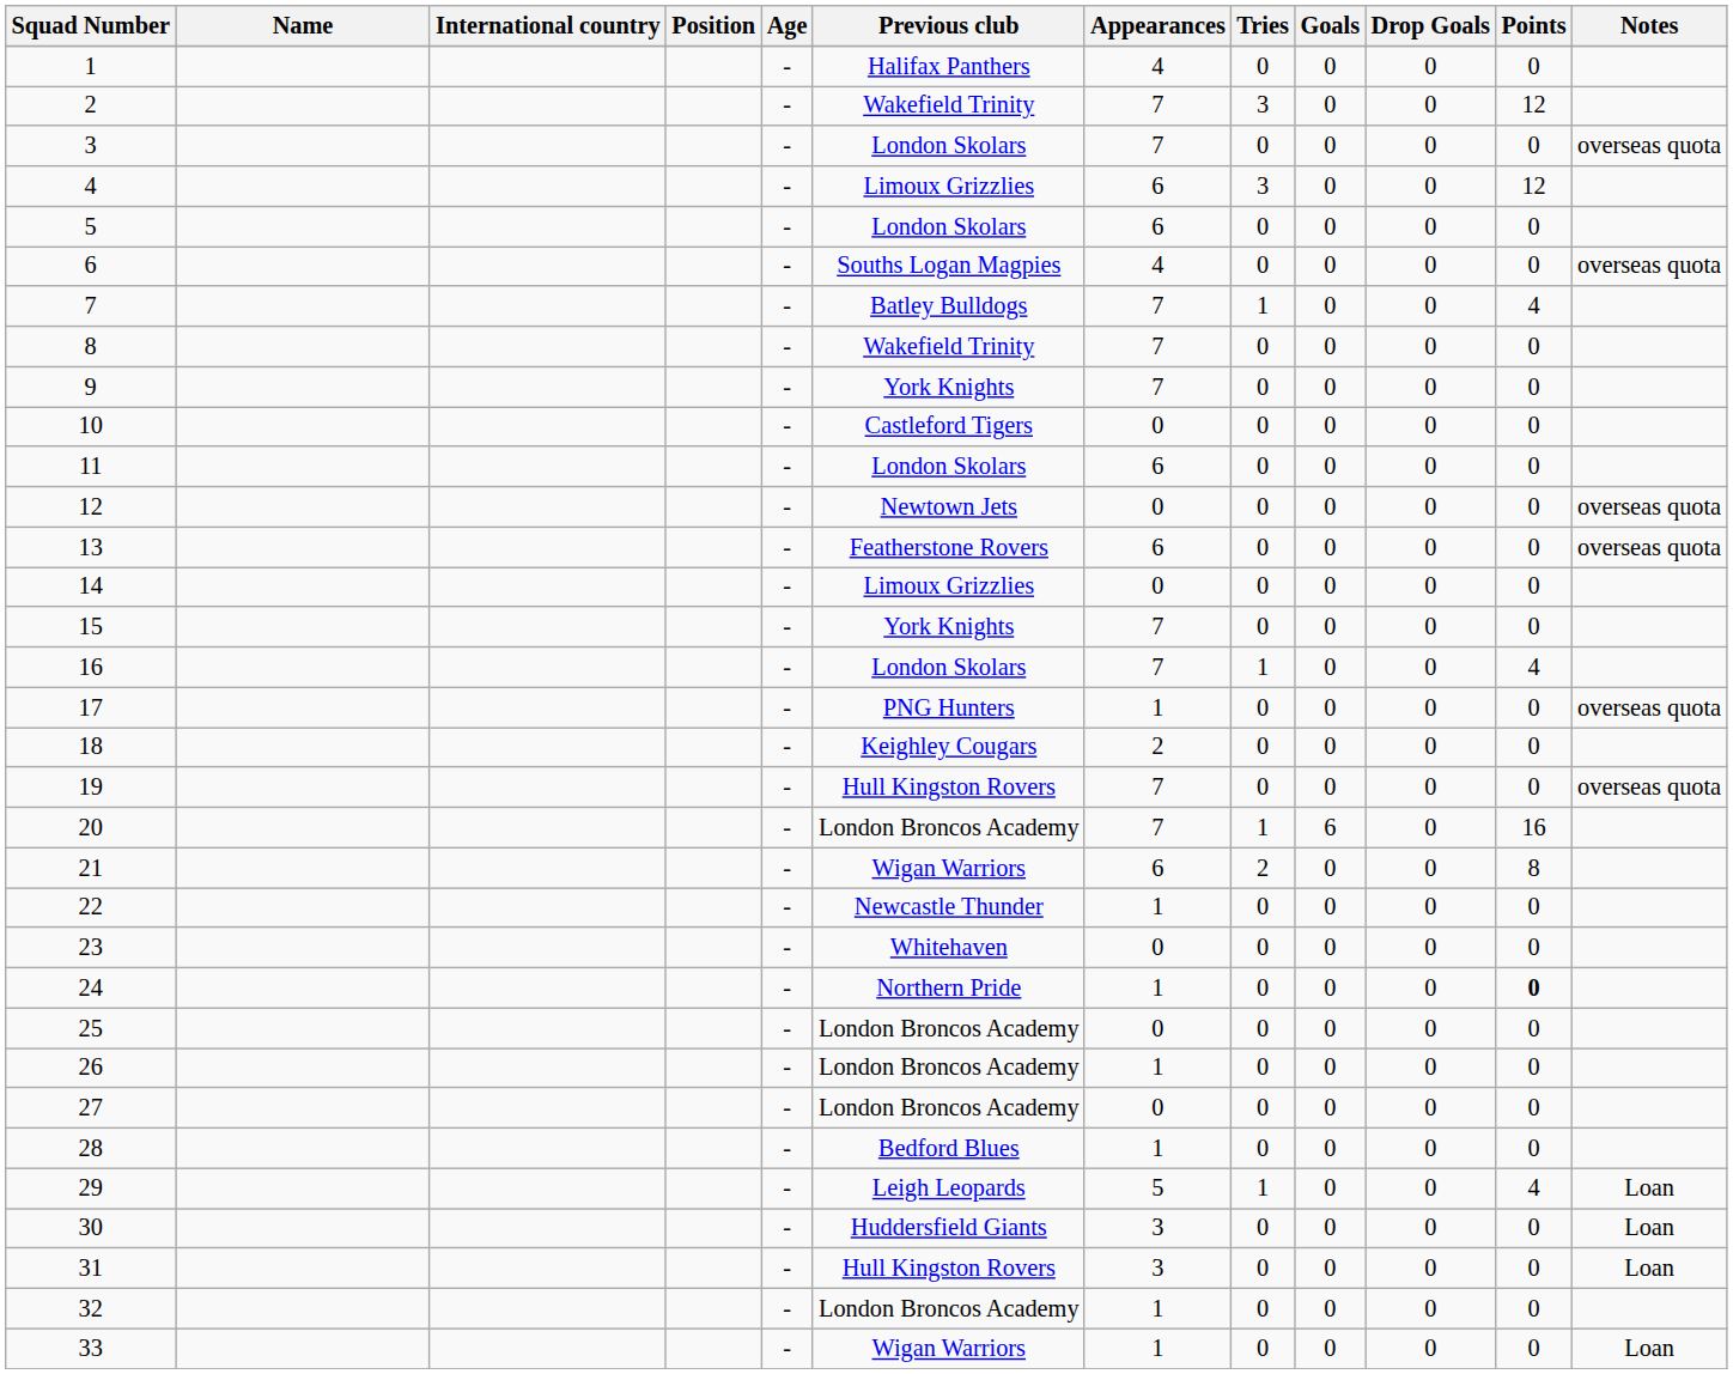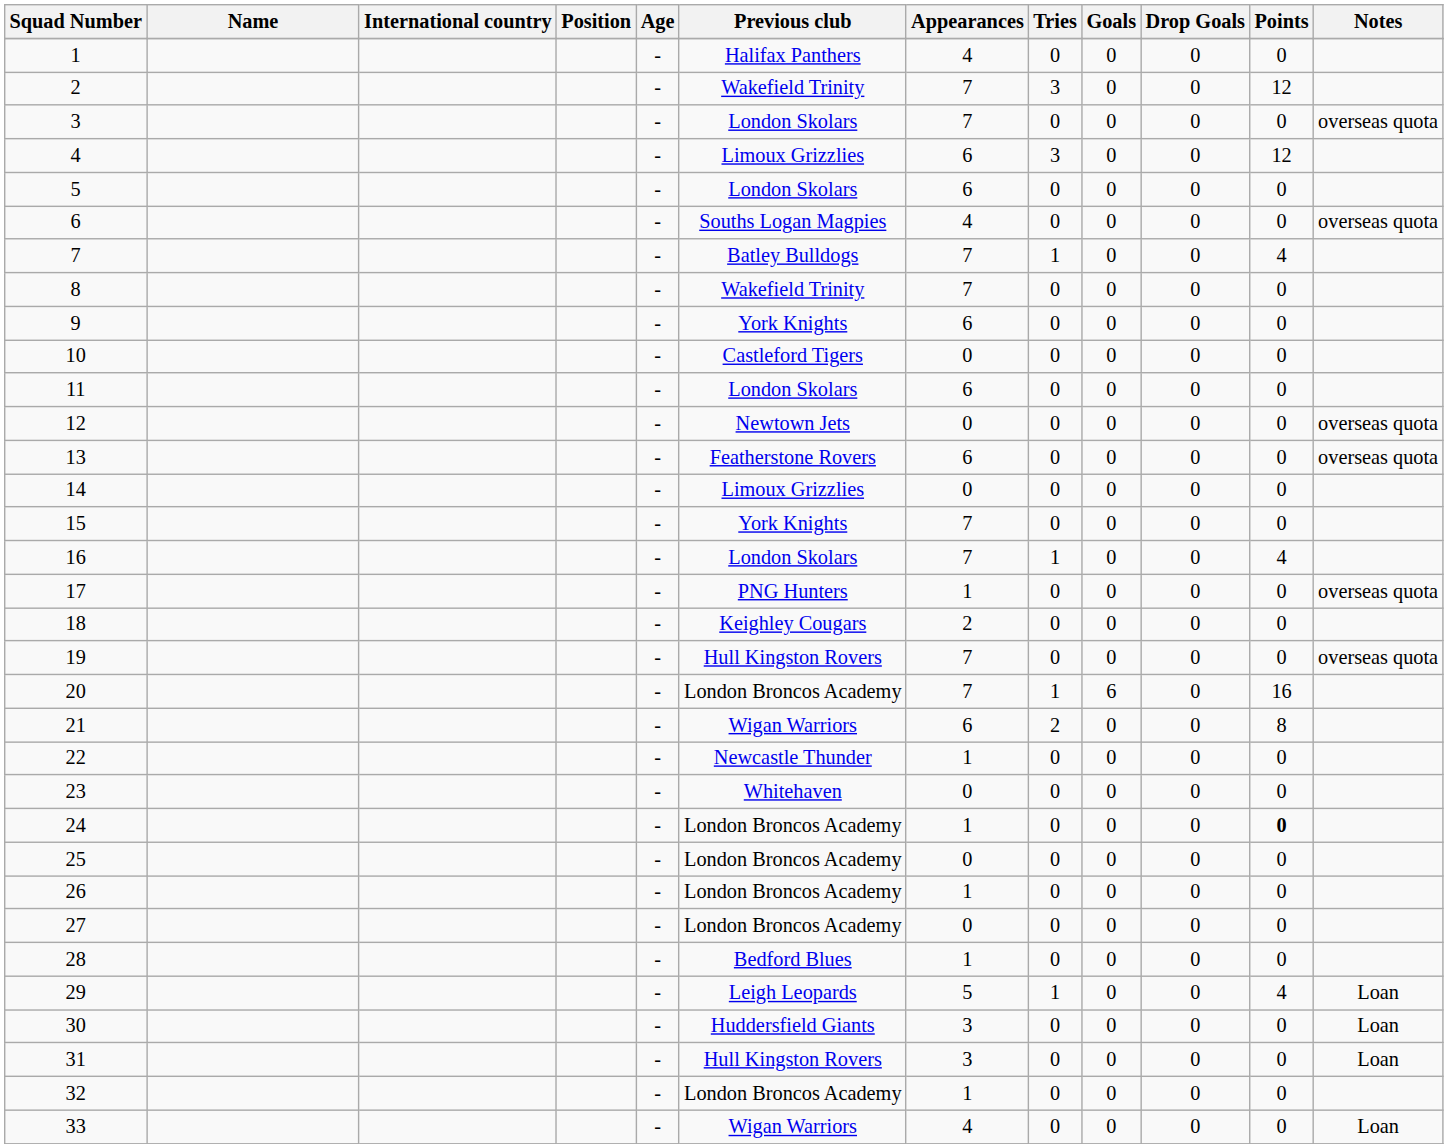 <table class="wikitable sortable" style="text-align: center; font-size:90%">
 <tr>
 <th>Squad Number</th>
 <th style="width:10em">Name</th>
 <th>International country</th>
 <th>Position</th>
 <th>Age</th>
 <th>Previous club</th>
 <th>Appearances</th>
 <th>Tries</th>
 <th>Goals</th>
 <th>Drop Goals</th>
 <th>Points</th>
 <th>Notes</th>
 </tr>
 <tr>
 </tr>
 <tr |	Squad No.	||		||	Representative country	||	Position	||	Age	||	Previous Club	||	Appearances	||	Tries	||	Goals 	||	Drop Goals	||	Points  ||	Notes>
 </tr>
 <tr>
 <td>1</td>
 <td></td>
 <td></td>
 <td></td>
 <td>-</td>
 <td> <a href='#'>Halifax Panthers</a></td>
 <td>4</td>
 <td>0</td>
 <td>0</td>
 <td>0</td>
 <td>0</td>
 <td></td>
 </tr>
 <tr>
 <td>2</td>
 <td></td>
 <td></td>
 <td></td>
 <td>-</td>
 <td> <a href='#'>Wakefield Trinity</a></td>
 <td>7</td>
 <td>3</td>
 <td>0</td>
 <td>0</td>
 <td>12</td>
 <td></td>
 </tr>
 <tr>
 <td>3</td>
 <td></td>
 <td></td>
 <td></td>
 <td>-</td>
 <td> <a href='#'>London Skolars</a></td>
 <td>7</td>
 <td>0</td>
 <td>0</td>
 <td>0</td>
 <td>0</td>
 <td>overseas quota</td>
 </tr>
 <tr>
 <td>4</td>
 <td></td>
 <td></td>
 <td></td>
 <td>-</td>
 <td> <a href='#'>Limoux Grizzlies</a></td>
 <td>6</td>
 <td>3</td>
 <td>0</td>
 <td>0</td>
 <td>12</td>
 <td></td>
 </tr>
 <tr>
 <td>5</td>
 <td></td>
 <td></td>
 <td></td>
 <td>-</td>
 <td> <a href='#'>London Skolars</a></td>
 <td>6</td>
 <td>0</td>
 <td>0</td>
 <td>0</td>
 <td>0</td>
 <td></td>
 </tr>
 <tr>
 <td>6</td>
 <td></td>
 <td></td>
 <td></td>
 <td>-</td>
 <td> <a href='#'>Souths Logan Magpies</a></td>
 <td>4</td>
 <td>0</td>
 <td>0</td>
 <td>0</td>
 <td>0</td>
 <td>overseas quota</td>
 </tr>
 <tr>
 <td>7</td>
 <td></td>
 <td></td>
 <td></td>
 <td>-</td>
 <td> <a href='#'>Batley Bulldogs</a></td>
 <td>7</td>
 <td>1</td>
 <td>0</td>
 <td>0</td>
 <td>4</td>
 <td></td>
 </tr>
 <tr>
 <td>8</td>
 <td></td>
 <td></td>
 <td></td>
 <td>-</td>
 <td> <a href='#'>Wakefield Trinity</a></td>
 <td>7</td>
 <td>0</td>
 <td>0</td>
 <td>0</td>
 <td>0</td>
 <td></td>
 </tr>
 <tr>
 <td>9</td>
 <td></td>
 <td></td>
 <td></td>
 <td>-</td>
 <td> <a href='#'>York Knights</a></td>
-<td>7</td>
+<td>6</td>
 <td>0</td>
 <td>0</td>
 <td>0</td>
 <td>0</td>
 <td></td>
 </tr>
 <tr>
 <td>10</td>
 <td></td>
 <td></td>
 <td></td>
 <td>-</td>
 <td> <a href='#'>Castleford Tigers</a></td>
 <td>0</td>
 <td>0</td>
 <td>0</td>
 <td>0</td>
 <td>0</td>
 <td></td>
 </tr>
 <tr>
 <td>11</td>
 <td></td>
 <td></td>
 <td></td>
 <td>-</td>
 <td> <a href='#'>London Skolars</a></td>
 <td>6</td>
 <td>0</td>
 <td>0</td>
 <td>0</td>
 <td>0</td>
 <td></td>
 </tr>
 <tr>
 <td>12</td>
 <td></td>
 <td></td>
 <td></td>
 <td>-</td>
 <td> <a href='#'>Newtown Jets</a></td>
 <td>0</td>
 <td>0</td>
 <td>0</td>
 <td>0</td>
 <td>0</td>
 <td>overseas quota</td>
 </tr>
 <tr>
 <td>13</td>
 <td></td>
 <td></td>
 <td></td>
 <td>-</td>
 <td> <a href='#'>Featherstone Rovers</a></td>
 <td>6</td>
 <td>0</td>
 <td>0</td>
 <td>0</td>
 <td>0</td>
 <td>overseas quota</td>
 </tr>
 <tr>
 <td>14</td>
 <td></td>
 <td></td>
 <td></td>
 <td>-</td>
 <td> <a href='#'>Limoux Grizzlies</a></td>
 <td>0</td>
 <td>0</td>
 <td>0</td>
 <td>0</td>
 <td>0</td>
 <td></td>
 </tr>
 <tr>
 <td>15</td>
 <td></td>
 <td></td>
 <td></td>
 <td>-</td>
 <td> <a href='#'>York Knights</a></td>
 <td>7</td>
 <td>0</td>
 <td>0</td>
 <td>0</td>
 <td>0</td>
 <td></td>
 </tr>
 <tr>
 <td>16</td>
 <td></td>
 <td></td>
 <td></td>
 <td>-</td>
 <td> <a href='#'>London Skolars</a></td>
 <td>7</td>
 <td>1</td>
 <td>0</td>
 <td>0</td>
 <td>4</td>
 <td></td>
 </tr>
 <tr>
 <td>17</td>
 <td></td>
 <td></td>
 <td></td>
 <td>-</td>
 <td> <a href='#'>PNG Hunters</a></td>
 <td>1</td>
 <td>0</td>
 <td>0</td>
 <td>0</td>
 <td>0</td>
 <td>overseas quota</td>
 </tr>
 <tr>
 <td>18</td>
 <td></td>
 <td></td>
 <td></td>
 <td>-</td>
 <td> <a href='#'>Keighley Cougars</a></td>
 <td>2</td>
 <td>0</td>
 <td>0</td>
 <td>0</td>
 <td>0</td>
 <td></td>
 </tr>
 <tr>
 <td>19</td>
 <td></td>
 <td></td>
 <td></td>
 <td>-</td>
 <td> <a href='#'>Hull Kingston Rovers</a></td>
 <td>7</td>
 <td>0</td>
 <td>0</td>
 <td>0</td>
 <td>0</td>
 <td>overseas quota</td>
 </tr>
 <tr>
 <td>20</td>
 <td></td>
 <td></td>
 <td></td>
 <td>-</td>
 <td> London Broncos Academy</td>
 <td>7</td>
 <td>1</td>
 <td>6</td>
 <td>0</td>
 <td>16</td>
 <td></td>
 </tr>
 <tr>
 <td>21</td>
 <td></td>
 <td></td>
 <td></td>
 <td>-</td>
 <td><a href='#'>Wigan Warriors</a></td>
 <td>6</td>
 <td>2</td>
 <td>0</td>
 <td>0</td>
 <td>8</td>
 <td></td>
 </tr>
 <tr>
 <td>22</td>
 <td></td>
 <td></td>
 <td></td>
 <td>-</td>
 <td> <a href='#'>Newcastle Thunder</a></td>
 <td>1</td>
 <td>0</td>
 <td>0</td>
 <td>0</td>
 <td>0</td>
 <td></td>
 </tr>
 <tr>
 <td>23</td>
 <td></td>
 <td></td>
 <td></td>
 <td>-</td>
 <td> <a href='#'>Whitehaven</a></td>
 <td>0</td>
 <td>0</td>
 <td>0</td>
 <td>0</td>
 <td>0</td>
 <td></td>
 </tr>
 <tr>
 <td>24</td>
 <td></td>
 <td></td>
 <td></td>
 <td>-</td>
-<td> <a href='#'>Northern Pride</a></td>
+<td> London Broncos Academy</td>
 <td>1</td>
 <td>0</td>
 <td>0</td>
 <td>0</td>
 <td><strong>0</strong></td>
 <td></td>
 </tr>
 <tr>
 <td>25</td>
 <td></td>
 <td></td>
 <td></td>
 <td>-</td>
 <td> London Broncos Academy</td>
 <td>0</td>
 <td>0</td>
 <td>0</td>
 <td>0</td>
 <td>0</td>
 <td></td>
 </tr>
 <tr>
 <td>26</td>
 <td></td>
 <td></td>
 <td></td>
 <td>-</td>
 <td> London Broncos Academy</td>
 <td>1</td>
 <td>0</td>
 <td>0</td>
 <td>0</td>
 <td>0</td>
 <td></td>
 </tr>
 <tr>
 <td>27</td>
 <td></td>
 <td></td>
 <td></td>
 <td>-</td>
 <td> London Broncos Academy</td>
 <td>0</td>
 <td>0</td>
 <td>0</td>
 <td>0</td>
 <td>0</td>
 <td></td>
 </tr>
 <tr>
 <td>28</td>
 <td></td>
 <td></td>
 <td></td>
 <td>-</td>
 <td> <a href='#'>Bedford Blues</a></td>
 <td>1</td>
 <td>0</td>
 <td>0</td>
 <td>0</td>
 <td>0</td>
 <td></td>
 </tr>
 <tr>
 <td>29</td>
 <td></td>
 <td></td>
 <td></td>
 <td>-</td>
 <td> <a href='#'>Leigh Leopards</a></td>
 <td>5</td>
 <td>1</td>
 <td>0</td>
 <td>0</td>
 <td>4</td>
 <td>Loan</td>
 </tr>
 <tr>
 <td>30</td>
 <td></td>
 <td></td>
 <td></td>
 <td>-</td>
 <td> <a href='#'>Huddersfield Giants</a></td>
 <td>3</td>
 <td>0</td>
 <td>0</td>
 <td>0</td>
 <td>0</td>
 <td>Loan</td>
 </tr>
 <tr>
 <td>31</td>
 <td></td>
 <td></td>
 <td></td>
 <td>-</td>
 <td> <a href='#'>Hull Kingston Rovers</a></td>
 <td>3</td>
 <td>0</td>
 <td>0</td>
 <td>0</td>
 <td>0</td>
 <td>Loan</td>
 </tr>
 <tr>
 <td>32</td>
 <td></td>
 <td></td>
 <td></td>
 <td>-</td>
 <td> London Broncos Academy</td>
 <td>1</td>
 <td>0</td>
 <td>0</td>
 <td>0</td>
 <td>0</td>
 <td></td>
 </tr>
 <tr>
 <td>33</td>
 <td></td>
 <td></td>
 <td></td>
 <td>-</td>
 <td><a href='#'>Wigan Warriors</a></td>
-<td>1</td>
+<td>4</td>
 <td>0</td>
 <td>0</td>
 <td>0</td>
 <td>0</td>
 <td>Loan</td>
 </tr>
 <tr>
 </tr>
 </table>
